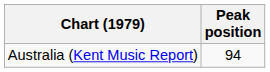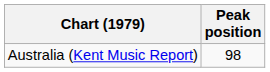 <table class="wikitable">
 <tr>
 <th>Chart (1979)</th>
 <th>Peak<br> position</th>
 </tr>
 <tr>
 <td>Australia (<a href='#'>Kent Music Report</a>)</td>
-<td align="center">94</td>
+<td align="center">98</td>
 </tr>
 </table>
